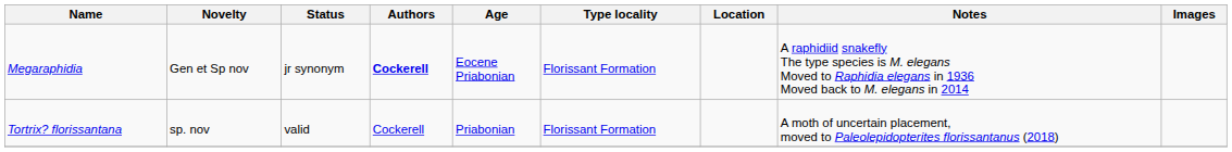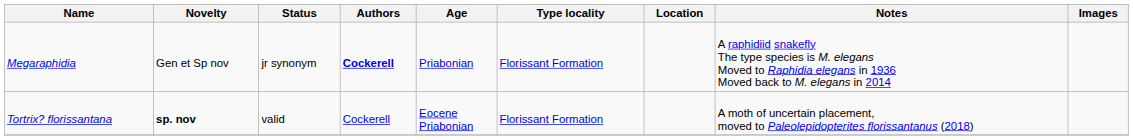 <table class="wikitable sortable" align="center" width="100%">
 <tr>
 <th>Name</th>
 <th>Novelty</th>
 <th>Status</th>
 <th>Authors</th>
 <th>Age</th>
 <th>Type locality</th>
 <th>Location</th>
 <th>Notes</th>
 <th>Images</th>
 </tr>
 <tr>
 <td><br><em><a href='#'>Megaraphidia</a></em></td>
 <td><br>Gen et Sp nov</td>
 <td><br>jr synonym</td>
 <td><strong><br><a href='#'>Cockerell</a></strong></td>
-<td><br><a href='#'>Eocene</a><br><a href='#'>Priabonian</a></td>
+<td><br><a href='#'>Priabonian</a></td>
 <td><br><a href='#'>Florissant Formation</a></td>
 <td><br><br></td>
 <td><br>A <a href='#'>raphidiid</a> <a href='#'>snakefly</a><br>The type species is <em>M. elegans</em><br>Moved to <em><a href='#'>Raphidia elegans</a></em> in <a href='#'>1936</a><br> Moved back to <em>M. elegans</em> in <a href='#'>2014</a></td>
 <td><br></td>
 </tr>
 <tr>
 <td><br><em><a href='#'>Tortrix? florissantana</a></em></td>
-<td><br>sp. nov</td>
+<td><strong><br>sp. nov</strong></td>
 <td><br>valid</td>
 <td><br><a href='#'>Cockerell</a></td>
-<td><br><a href='#'>Priabonian</a></td>
+<td><br><a href='#'>Eocene</a><br><a href='#'>Priabonian</a></td>
 <td><br><a href='#'>Florissant Formation</a></td>
 <td><br> <br></td>
 <td><br>A moth of uncertain placement, <br>moved to <em><a href='#'>Paleolepidopterites florissantanus</a></em> (<a href='#'>2018</a>)</td>
 <td><br></td>
 </tr>
 <tr>
 </tr>
 </table>
